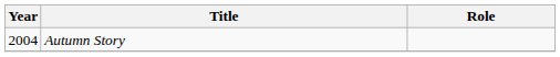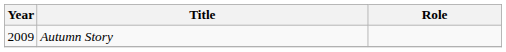 <table class="wikitable" style="width:600px">
 <tr>
 <th width=10>Year</th>
 <th>Title</th>
 <th>Role</th>
 </tr>
 <tr>
-<td>2004</td>
+<td>2009</td>
 <td><em>Autumn Story</em></td>
 <td></td>
 </tr>
 <tr>
 </tr>
 </table>
